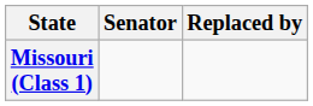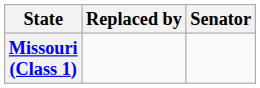 <table class="wikitable sortable plainrowheaders">
 <tr>
 <th scope="col">State</th>
+<th scope="col">Replaced by</th>
 <th scope="col">Senator</th>
-<th scope="col">Replaced by</th>
 </tr>
 <tr>
 <th><a href='#'>Missouri<br>(Class 1)</a></th>
 <td></td>
 <td></td>
 </tr>
 </table>
